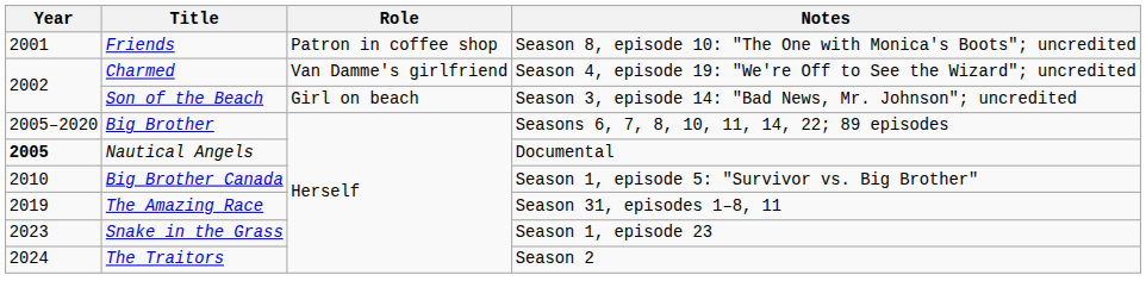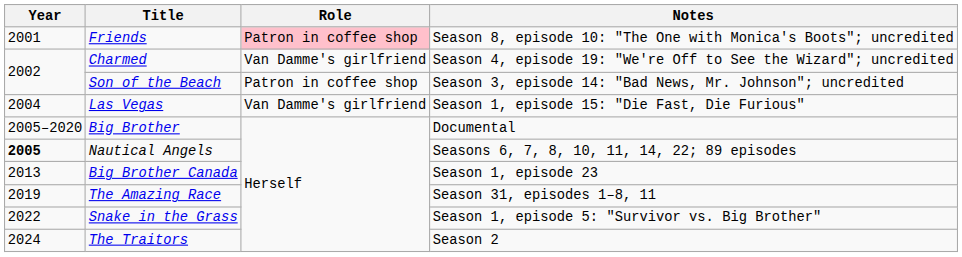 <table class="wikitable sortable">
 <tr>
 <th>Year</th>
 <th>Title</th>
 <th>Role</th>
 <th>Notes</th>
 </tr>
 <tr>
 <td>2001</td>
 <td><em><a href='#'>Friends</a></em></td>
-<td>Patron in coffee shop</td>
+<td style="background: pink;">Patron in coffee shop</td>
 <td>Season 8, episode 10: "The One with Monica's Boots"; uncredited</td>
 </tr>
 <tr>
 <td rowspan="2">2002</td>
 <td><em><a href='#'>Charmed</a></em></td>
 <td>Van Damme's girlfriend</td>
 <td>Season 4, episode 19: "We're Off to See the Wizard"; uncredited</td>
 </tr>
 <tr>
 <td><em><a href='#'>Son of the Beach</a></em></td>
-<td>Girl on beach</td>
+<td>Patron in coffee shop</td>
 <td>Season 3, episode 14: "Bad News, Mr. Johnson"; uncredited</td>
+</tr>
+<tr>
+<td>2004</td>
+<td><em><a href='#'>Las Vegas</a></em></td>
+<td>Van Damme's girlfriend</td>
+<td>Season 1, episode 15: "Die Fast, Die Furious"</td>
 </tr>
 <tr>
 <td>2005–2020</td>
 <td><em><a href='#'>Big Brother</a></em></td>
 <td rowspan="6">Herself</td>
-<td>Seasons 6, 7, 8, 10, 11, 14, 22; 89 episodes</td>
+<td>Documental</td>
 </tr>
 <tr>
 <td><strong>2005</strong></td>
 <td><em>Nautical Angels</em></td>
-<td>Documental</td>
+<td>Seasons 6, 7, 8, 10, 11, 14, 22; 89 episodes</td>
 </tr>
 <tr>
-<td>2010</td>
+<td>2013</td>
 <td><em><a href='#'>Big Brother Canada</a></em></td>
-<td>Season 1, episode 5: "Survivor vs. Big Brother"</td>
+<td>Season 1, episode 23</td>
 </tr>
 <tr>
 <td>2019</td>
 <td><em><a href='#'>The Amazing Race</a></em></td>
 <td>Season 31, episodes 1–8, 11</td>
 </tr>
 <tr>
-<td>2023</td>
+<td>2022</td>
 <td><em><a href='#'>Snake in the Grass</a></em></td>
-<td>Season 1, episode 23</td>
+<td>Season 1, episode 5: "Survivor vs. Big Brother"</td>
 </tr>
 <tr>
 <td>2024</td>
 <td><em><a href='#'>The Traitors</a></em></td>
 <td>Season 2</td>
 </tr>
 </table>
